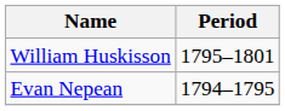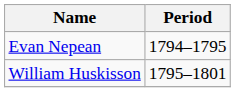 <table class="wikitable" style="text-align:left">
 <tr>
 <th>Name</th>
 <th>Period</th>
 </tr>
 <tr>
+<td><a href='#'>Evan Nepean</a></td>
+<td>1794–1795</td>
+</tr>
+<tr>
 <td><a href='#'>William Huskisson</a></td>
 <td>1795–1801</td>
 </tr>
 <tr>
-<td><a href='#'>Evan Nepean</a></td>
-<td>1794–1795</td>
-</tr>
-<tr>
 </tr>
 </table>
